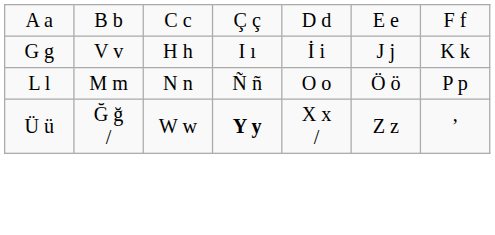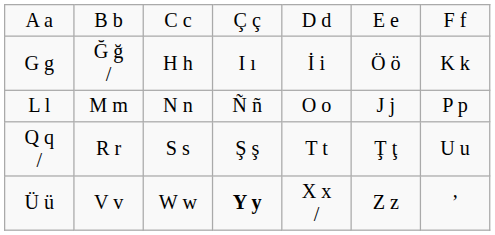 <table class="wikitable">
 <tr>
 <td style="width:3em; text-align:center; padding: 3px;">A a <br> </td>
 <td style="width:3em; text-align:center; padding: 3px;">B b <br> </td>
 <td style="width:3em; text-align:center; padding: 3px;">C c <br> </td>
 <td style="width:3em; text-align:center; padding: 3px;">Ç ç <br> </td>
 <td style="width:3em; text-align:center; padding: 3px;">D d <br> </td>
 <td style="width:3em; text-align:center; padding: 3px;">E e <br> </td>
 <td style="width:3em; text-align:center; padding: 3px;">F f <br> </td>
 </tr>
 <tr>
 <td style="width:3em; text-align:center; padding: 3px;">G g <br> </td>
-<td style="width:3em; text-align:center; padding: 3px;">V v <br> </td>
+<td style="width:3em; text-align:center; padding: 3px;">Ğ ğ <br> /</td>
 <td style="width:3em; text-align:center; padding: 3px;">H h <br> </td>
 <td style="width:3em; text-align:center; padding: 3px;">I ı <br> </td>
 <td style="width:3em; text-align:center; padding: 3px;">İ i <br> </td>
-<td style="width:3em; text-align:center; padding: 3px;">J j <br> </td>
+<td style="width:3em; text-align:center; padding: 3px;">Ö ö <br> </td>
 <td style="width:3em; text-align:center; padding: 3px;">K k <br> </td>
 </tr>
 <tr>
 <td style="width:3em; text-align:center; padding: 3px;">L l <br> </td>
 <td style="width:3em; text-align:center; padding: 3px;">M m <br> </td>
 <td style="width:3em; text-align:center; padding: 3px;">N n <br> </td>
 <td style="width:3em; text-align:center; padding: 3px;">Ñ ñ <br> </td>
 <td style="width:3em; text-align:center; padding: 3px;">O o <br> </td>
-<td style="width:3em; text-align:center; padding: 3px;">Ö ö <br> </td>
+<td style="width:3em; text-align:center; padding: 3px;">J j <br> </td>
 <td style="width:3em; text-align:center; padding: 3px;">P p <br> </td>
 </tr>
 <tr>
+<td style="width:3em; text-align:center; padding: 3px;">Q q <br> /</td>
+<td style="width:3em; text-align:center; padding: 3px;">R r <br> </td>
+<td style="width:3em; text-align:center; padding: 3px;">S s <br> </td>
+<td style="width:3em; text-align:center; padding: 3px;">Ş ş <br> </td>
+<td style="width:3em; text-align:center; padding: 3px;">T t <br> </td>
+<td style="width:3em; text-align:center; padding: 3px;">Ţ ţ <br> </td>
+<td style="width:3em; text-align:center; padding: 3px;">U u <br> </td>
+</tr>
+<tr>
 <td style="width:3em; text-align:center; padding: 3px;">Ü ü <br> </td>
-<td style="width:3em; text-align:center; padding: 3px;">Ğ ğ <br> /</td>
+<td style="width:3em; text-align:center; padding: 3px;">V v <br> </td>
 <td style="width:3em; text-align:center; padding: 3px;">W w  <br> </td>
 <td style="width:3em; text-align:center; padding: 3px;"><strong>Y y <br> </strong></td>
 <td style="width:3em; text-align:center; padding: 3px;">X x <br> /</td>
 <td style="width:3em; text-align:center; padding: 3px;">Z z <br> </td>
 <td style="width:3em; text-align:center; padding: 3px;">’ <br> </td>
 </tr>
 </table>
